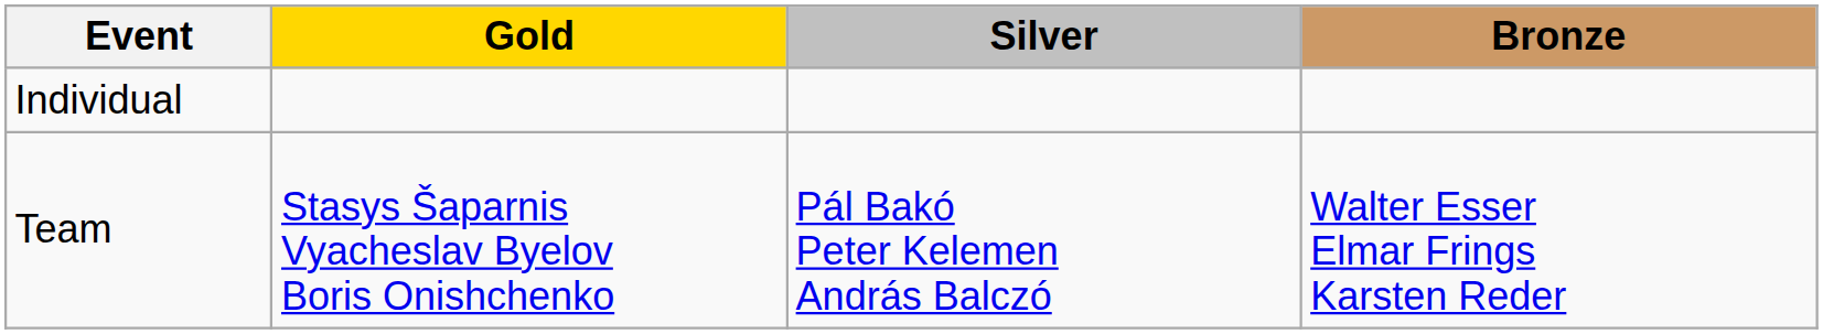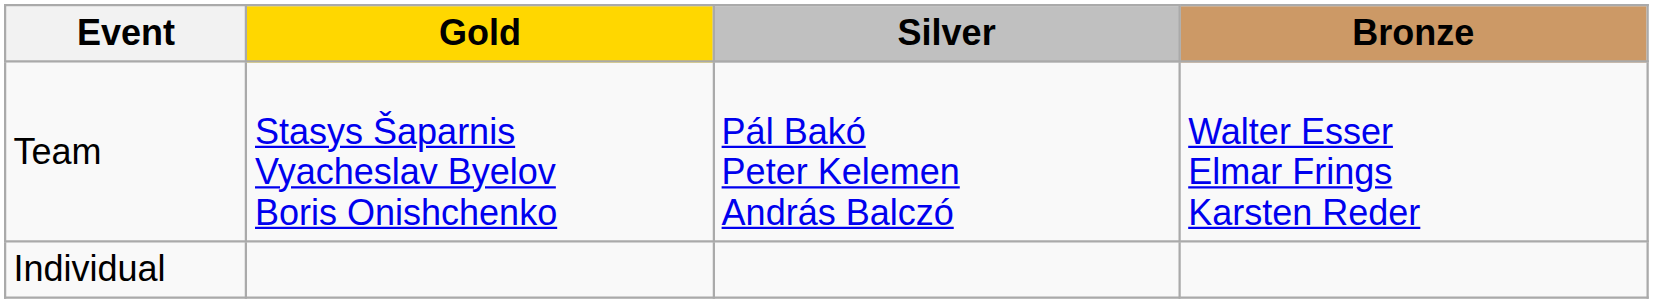 <table class="wikitable">
 <tr>
 <th width="100">Event</th>
 <th style="background-color:gold;" width="200"> Gold</th>
 <th style="background-color:silver;" width="200">Silver</th>
 <th style="background-color:#CC9966;" width="200"> Bronze</th>
 </tr>
 <tr>
+<td>Team</td>
+<td> <br> <a href='#'>Stasys Šaparnis</a> <br> <a href='#'>Vyacheslav Byelov</a><br> <a href='#'>Boris Onishchenko</a></td>
+<td> <br><a href='#'>Pál Bakó</a><br> <a href='#'>Peter Kelemen</a><br> <a href='#'>András Balczó</a></td>
+<td> <br> <a href='#'>Walter Esser</a><br> <a href='#'>Elmar Frings</a><br> <a href='#'>Karsten Reder</a></td>
+</tr>
+<tr>
 <td>Individual</td>
 <td></td>
 <td></td>
 <td></td>
 </tr>
-<tr>
-<td>Team</td>
-<td> <br> <a href='#'>Stasys Šaparnis</a> <br> <a href='#'>Vyacheslav Byelov</a><br> <a href='#'>Boris Onishchenko</a></td>
-<td> <br><a href='#'>Pál Bakó</a><br> <a href='#'>Peter Kelemen</a><br> <a href='#'>András Balczó</a></td>
-<td> <br> <a href='#'>Walter Esser</a><br> <a href='#'>Elmar Frings</a><br> <a href='#'>Karsten Reder</a></td>
-</tr>
 </table>
